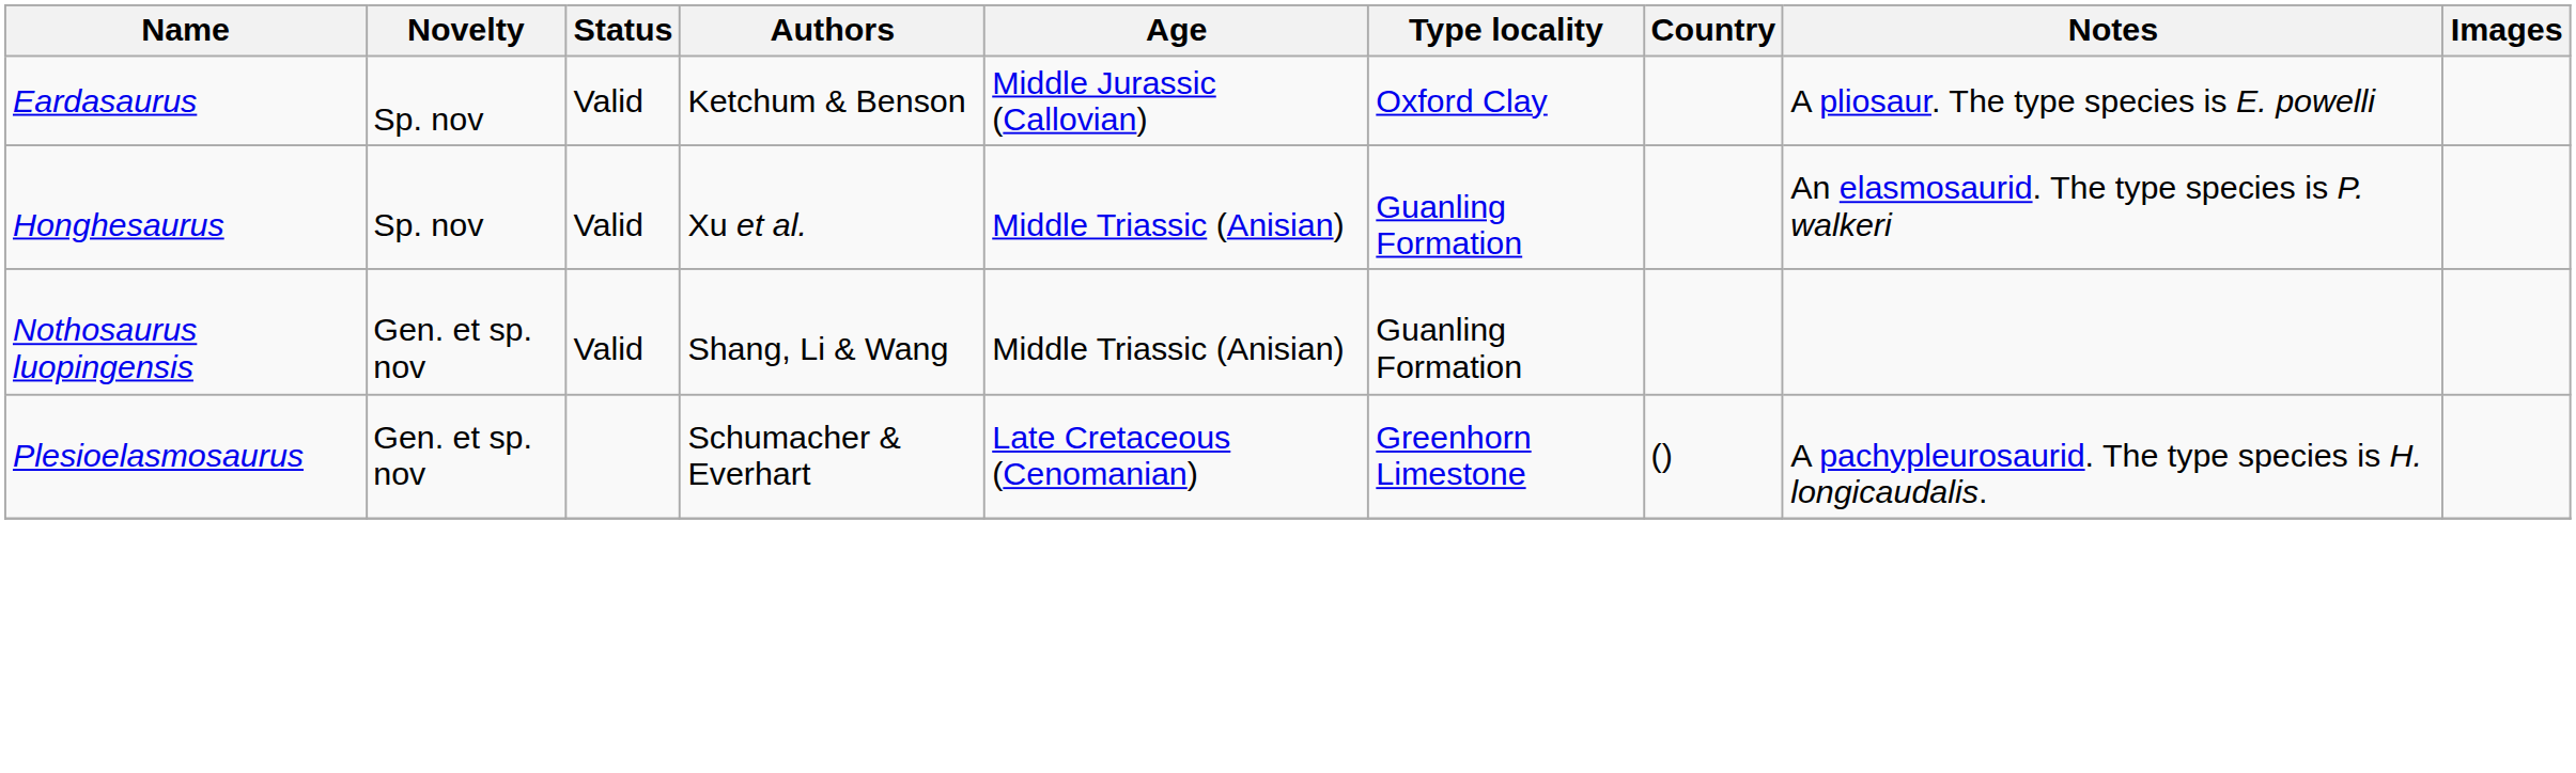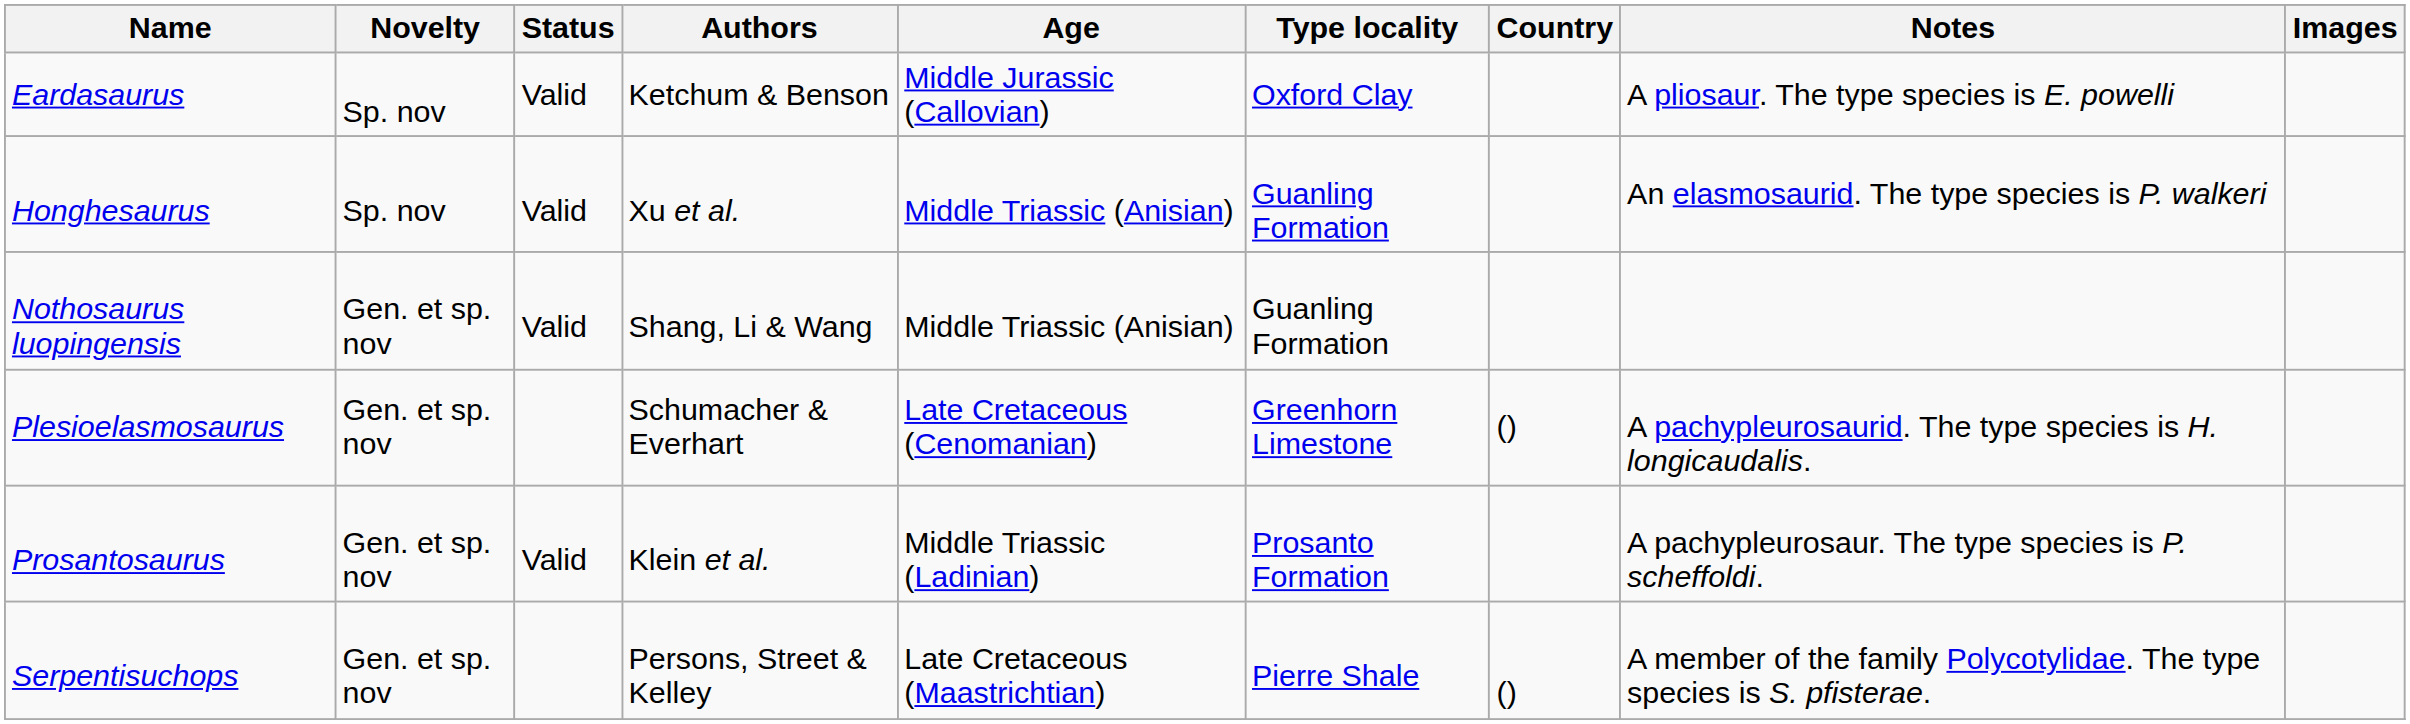 <table class="wikitable sortable" align="center" width="100%">
 <tr>
 <th>Name</th>
 <th>Novelty</th>
 <th>Status</th>
 <th>Authors</th>
 <th>Age</th>
 <th>Type locality</th>
 <th>Country</th>
 <th>Notes</th>
 <th>Images</th>
 </tr>
 <tr>
 <td><em><a href='#'>Eardasaurus</a></em></td>
 <td><br>Sp. nov</td>
 <td>Valid</td>
 <td>Ketchum & Benson</td>
 <td><a href='#'>Middle Jurassic</a> (<a href='#'>Callovian</a>)</td>
 <td><a href='#'>Oxford Clay</a></td>
 <td></td>
 <td>A <a href='#'>pliosaur</a>. The type species is <em>E. powelli</em></td>
 <td></td>
 </tr>
 <tr>
 <td><br><em><a href='#'>Honghesaurus</a></em></td>
 <td><br>Sp. nov</td>
 <td><br>Valid</td>
 <td><br>Xu <em>et al.</em></td>
 <td><br><a href='#'>Middle Triassic</a> (<a href='#'>Anisian</a>)</td>
 <td><br><a href='#'>Guanling Formation</a></td>
 <td><br></td>
 <td>An <a href='#'>elasmosaurid</a>. The type species is <em>P. walkeri</em></td>
 <td><br></td>
 </tr>
 <tr>
 <td><br><em><a href='#'>Nothosaurus luopingensis</a></em></td>
 <td><br>Gen. et sp. nov</td>
 <td><br>Valid</td>
 <td><br>Shang, Li & Wang</td>
 <td><br>Middle Triassic (Anisian)</td>
 <td><br>Guanling Formation</td>
 <td><br></td>
 <td></td>
 <td></td>
 </tr>
 <tr>
 <td><em><a href='#'>Plesioelasmosaurus</a></em></td>
 <td>Gen. et sp. nov</td>
 <td></td>
 <td>Schumacher & Everhart</td>
 <td><a href='#'>Late Cretaceous</a> (<a href='#'>Cenomanian</a>)</td>
 <td><a href='#'>Greenhorn Limestone</a></td>
 <td> ()</td>
 <td><br>A <a href='#'>pachypleurosaurid</a>. The type species is <em>H. longicaudalis</em>.</td>
 <td></td>
 </tr>
 <tr>
+<td><br><em><a href='#'>Prosantosaurus</a></em></td>
+<td><br>Gen. et sp. nov</td>
+<td><br>Valid</td>
+<td><br>Klein <em>et al.</em></td>
+<td><br>Middle Triassic (<a href='#'>Ladinian</a>)</td>
+<td><br><a href='#'>Prosanto Formation</a></td>
+<td><br></td>
+<td><br>A pachypleurosaur. The type species is <em>P. scheffoldi</em>.</td>
+<td><br></td>
+</tr>
+<tr>
+<td><br><em><a href='#'>Serpentisuchops</a></em></td>
+<td><br>Gen. et sp. nov</td>
+<td></td>
+<td><br>Persons, Street & Kelley</td>
+<td><br>Late Cretaceous (<a href='#'>Maastrichtian</a>)</td>
+<td><br><a href='#'>Pierre Shale</a></td>
+<td><br><br>()</td>
+<td><br>A member of the family <a href='#'>Polycotylidae</a>. The type species is <em>S. pfisterae</em>.</td>
+<td></td>
+</tr>
+<tr>
 </tr>
 </table>
